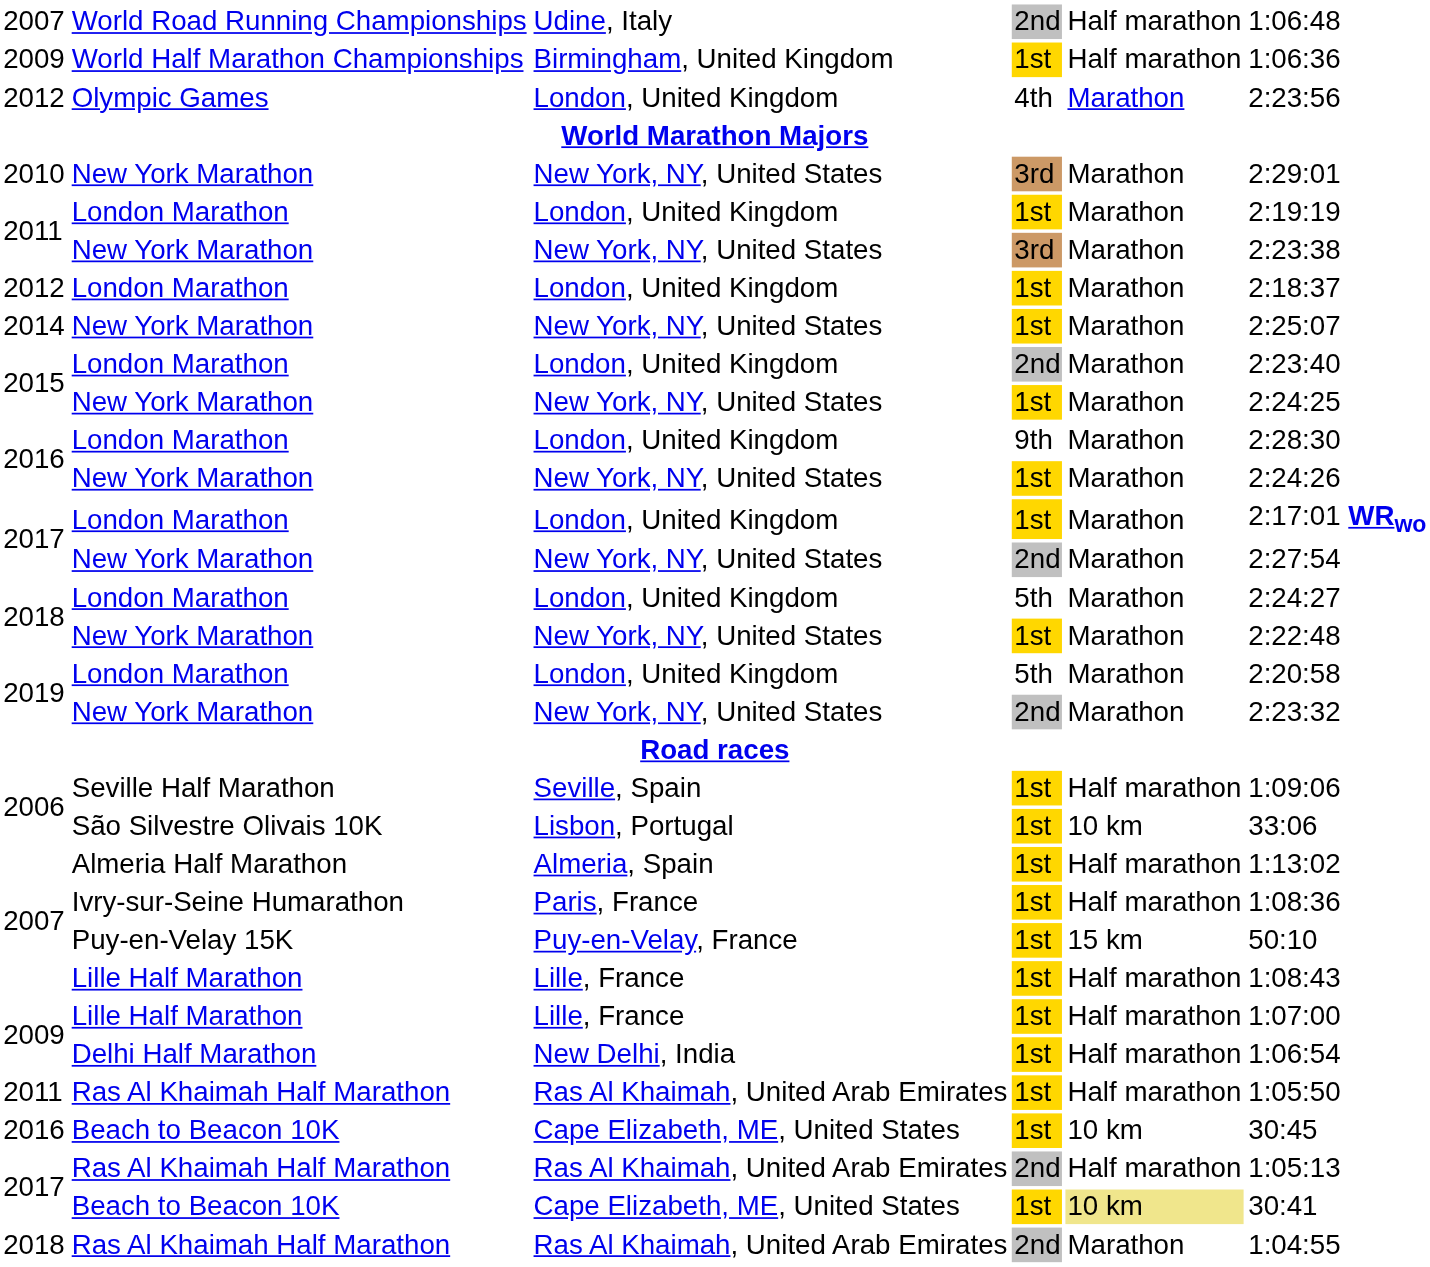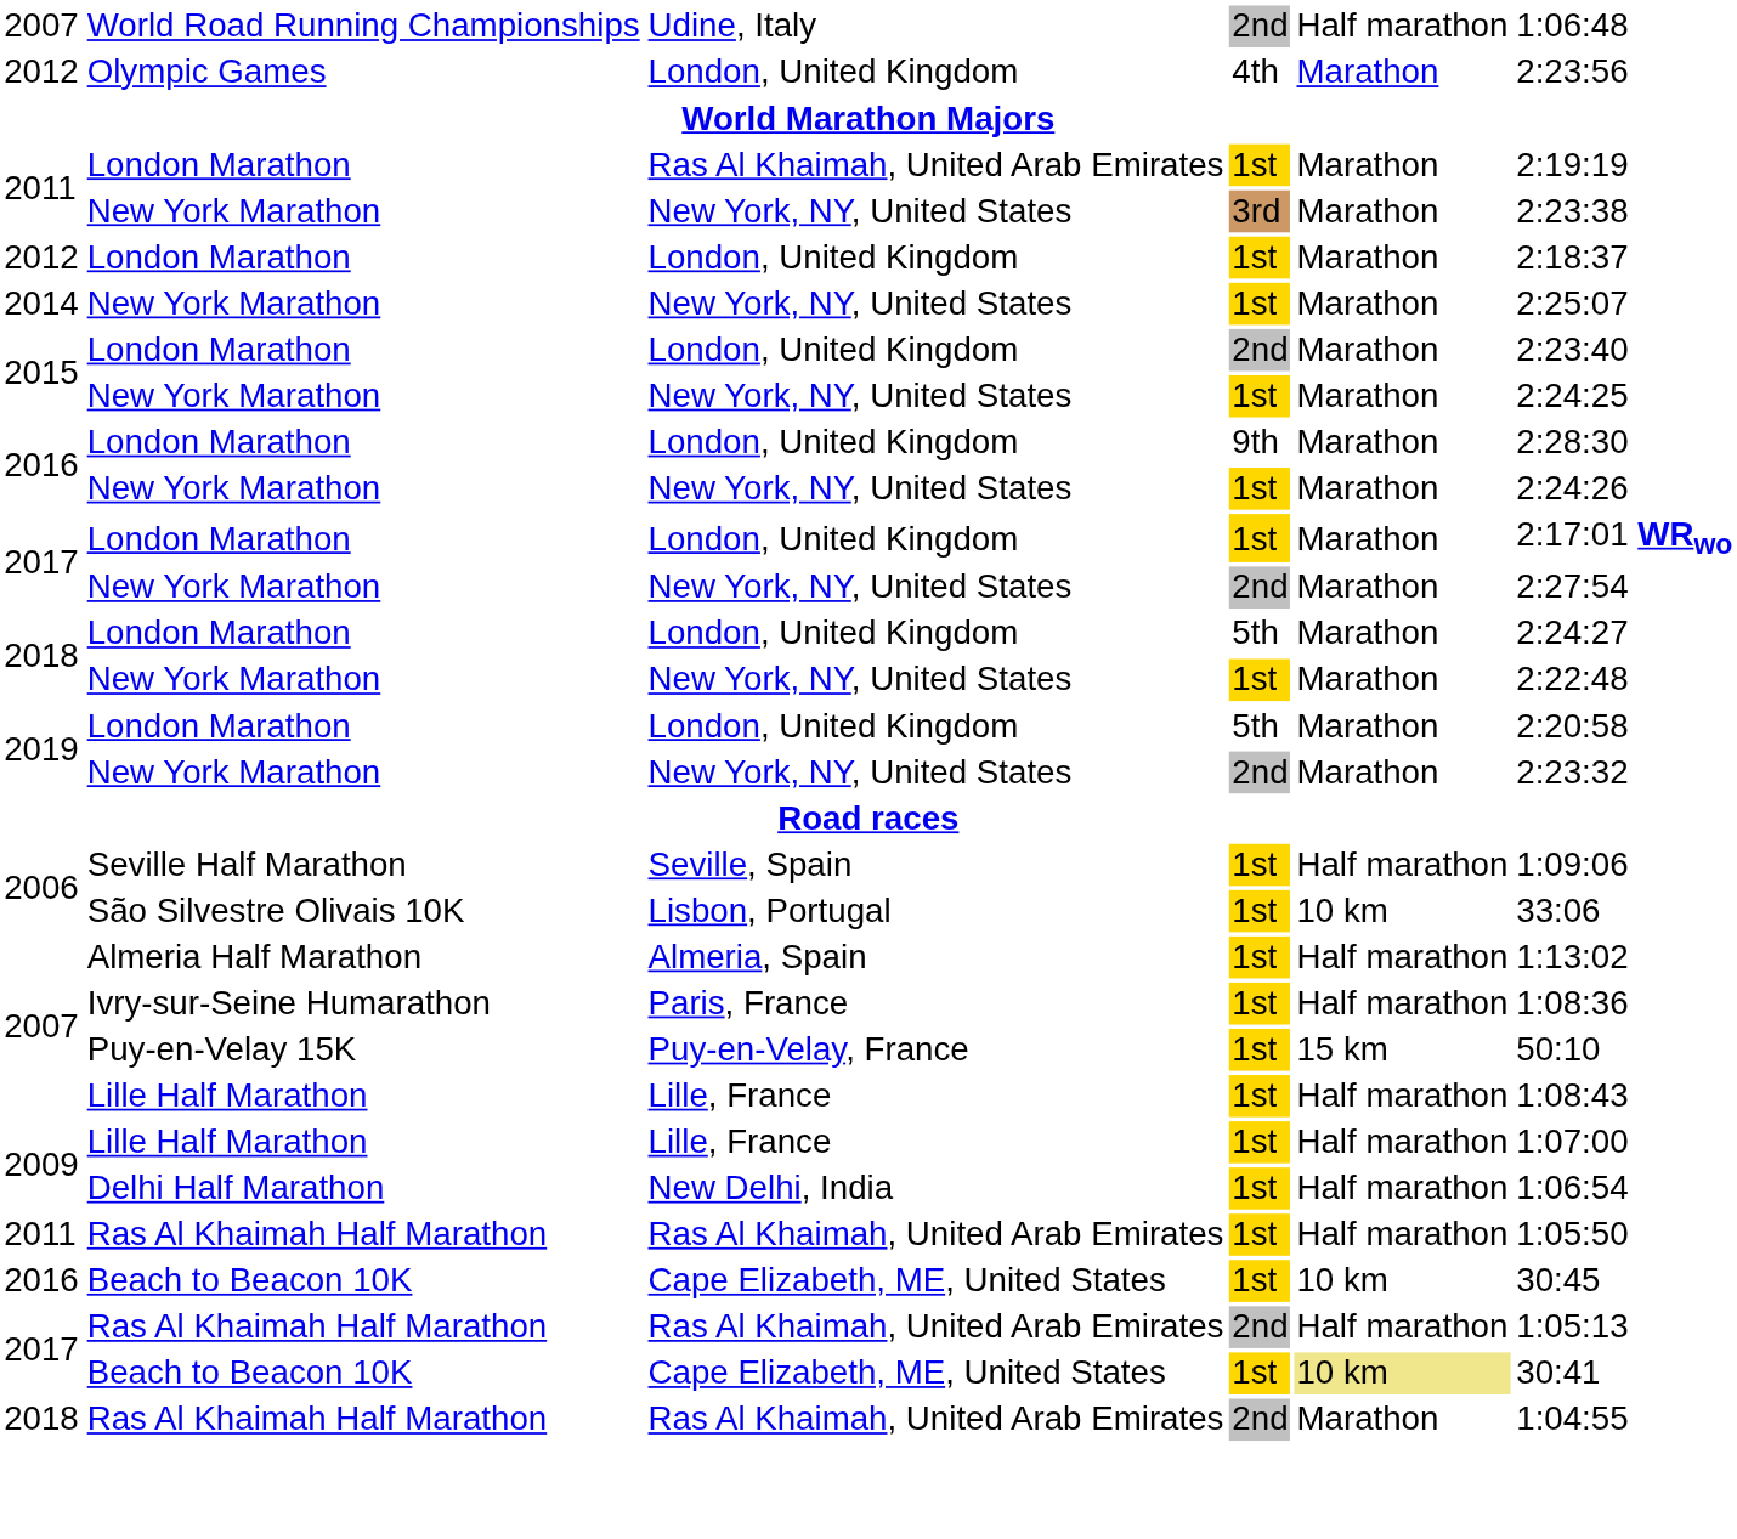 <table>
 <tr>
 <td>2007</td>
 <td><a href='#'>World Road Running Championships</a></td>
 <td><a href='#'>Udine</a>, Italy</td>
 <td bgcolor=silver>2nd</td>
 <td>Half marathon</td>
 <td>1:06:48 <strong></strong></td>
-</tr>
-<tr>
-<td>2009</td>
-<td><a href='#'>World Half Marathon Championships</a></td>
-<td><a href='#'>Birmingham</a>, United Kingdom</td>
-<td bgcolor=gold>1st</td>
-<td>Half marathon</td>
-<td>1:06:36 <strong></strong></td>
 </tr>
 <tr>
 <td>2012</td>
 <td><a href='#'>Olympic Games</a></td>
 <td><a href='#'>London</a>, United Kingdom</td>
 <td>4th</td>
 <td><a href='#'>Marathon</a></td>
 <td>2:23:56</td>
 </tr>
 <tr>
 <th colspan="6"><a href='#'>World Marathon Majors</a></th>
 </tr>
 <tr>
-<td>2010</td>
-<td><a href='#'>New York Marathon</a></td>
-<td><a href='#'>New York, NY</a>, United States</td>
-<td bgcolor=cc9966>3rd</td>
-<td>Marathon</td>
-<td>2:29:01</td>
-</tr>
-<tr>
 <td rowspan=2>2011</td>
 <td><a href='#'>London Marathon</a></td>
-<td><a href='#'>London</a>, United Kingdom</td>
+<td><a href='#'>Ras Al Khaimah</a>, United Arab Emirates</td>
 <td bgcolor=gold>1st</td>
 <td>Marathon</td>
 <td>2:19:19</td>
 </tr>
 <tr>
 <td><a href='#'>New York Marathon</a></td>
 <td><a href='#'>New York, NY</a>, United States</td>
 <td bgcolor=cc9966>3rd</td>
 <td>Marathon</td>
 <td>2:23:38</td>
 </tr>
 <tr>
 <td>2012</td>
 <td><a href='#'>London Marathon</a></td>
 <td><a href='#'>London</a>, United Kingdom</td>
 <td bgcolor=gold>1st</td>
 <td>Marathon</td>
 <td>2:18:37 <strong></strong></td>
 </tr>
 <tr>
 <td>2014</td>
 <td><a href='#'>New York Marathon</a></td>
 <td><a href='#'>New York, NY</a>, United States</td>
 <td bgcolor=gold>1st</td>
 <td>Marathon</td>
 <td>2:25:07</td>
 </tr>
 <tr>
 <td rowspan=2>2015</td>
 <td><a href='#'>London Marathon</a></td>
 <td><a href='#'>London</a>, United Kingdom</td>
 <td bgcolor=silver>2nd</td>
 <td>Marathon</td>
 <td>2:23:40</td>
 </tr>
 <tr>
 <td><a href='#'>New York Marathon</a></td>
 <td><a href='#'>New York, NY</a>, United States</td>
 <td bgcolor=gold>1st</td>
 <td>Marathon</td>
 <td>2:24:25</td>
 </tr>
 <tr>
 <td rowspan=2>2016</td>
 <td><a href='#'>London Marathon</a></td>
 <td><a href='#'>London</a>, United Kingdom</td>
 <td>9th</td>
 <td>Marathon</td>
 <td>2:28:30</td>
 </tr>
 <tr>
 <td><a href='#'>New York Marathon</a></td>
 <td><a href='#'>New York, NY</a>, United States</td>
 <td bgcolor=gold>1st</td>
 <td>Marathon</td>
 <td>2:24:26</td>
 </tr>
 <tr>
 <td rowspan=2>2017</td>
 <td><a href='#'>London Marathon</a></td>
 <td><a href='#'>London</a>, United Kingdom</td>
 <td bgcolor=gold>1st</td>
 <td>Marathon</td>
 <td>2:17:01 <strong><a href='#'>WR<sub>wo</sub></a></strong></td>
 </tr>
 <tr>
 <td><a href='#'>New York Marathon</a></td>
 <td><a href='#'>New York, NY</a>, United States</td>
 <td bgcolor=silver>2nd</td>
 <td>Marathon</td>
 <td>2:27:54</td>
 </tr>
 <tr>
 <td rowspan=2>2018</td>
 <td><a href='#'>London Marathon</a></td>
 <td><a href='#'>London</a>, United Kingdom</td>
 <td>5th</td>
 <td>Marathon</td>
 <td>2:24:27</td>
 </tr>
 <tr>
 <td><a href='#'>New York Marathon</a></td>
 <td><a href='#'>New York, NY</a>, United States</td>
 <td bgcolor=gold>1st</td>
 <td>Marathon</td>
 <td>2:22:48</td>
 </tr>
 <tr>
 <td rowspan=2>2019</td>
 <td><a href='#'>London Marathon</a></td>
 <td><a href='#'>London</a>, United Kingdom</td>
 <td>5th</td>
 <td>Marathon</td>
 <td>2:20:58</td>
 </tr>
 <tr>
 <td><a href='#'>New York Marathon</a></td>
 <td><a href='#'>New York, NY</a>, United States</td>
 <td bgcolor=silver>2nd</td>
 <td>Marathon</td>
 <td>2:23:32</td>
 </tr>
 <tr>
 <th colspan="6"><a href='#'>Road races</a></th>
 </tr>
 <tr>
 <td rowspan=2>2006</td>
 <td>Seville Half Marathon</td>
 <td><a href='#'>Seville</a>, Spain</td>
 <td bgcolor=gold>1st</td>
 <td>Half marathon</td>
 <td>1:09:06</td>
 </tr>
 <tr>
 <td>São Silvestre Olivais 10K</td>
 <td><a href='#'>Lisbon</a>, Portugal</td>
 <td bgcolor=gold>1st</td>
 <td>10 km</td>
 <td>33:06</td>
 </tr>
 <tr>
 <td rowspan=4>2007</td>
 <td>Almeria Half Marathon</td>
 <td><a href='#'>Almeria</a>, Spain</td>
 <td bgcolor=gold>1st</td>
 <td>Half marathon</td>
 <td>1:13:02</td>
 </tr>
 <tr>
 <td>Ivry-sur-Seine Humarathon</td>
 <td><a href='#'>Paris</a>, France</td>
 <td bgcolor=gold>1st</td>
 <td>Half marathon</td>
 <td>1:08:36</td>
 </tr>
 <tr>
 <td>Puy-en-Velay 15K</td>
 <td><a href='#'>Puy-en-Velay</a>, France</td>
 <td bgcolor=gold>1st</td>
 <td>15 km</td>
 <td>50:10</td>
 </tr>
 <tr>
 <td><a href='#'>Lille Half Marathon</a></td>
 <td><a href='#'>Lille</a>, France</td>
 <td bgcolor=gold>1st</td>
 <td>Half marathon</td>
 <td>1:08:43</td>
 </tr>
 <tr>
 <td rowspan=2>2009</td>
 <td><a href='#'>Lille Half Marathon</a></td>
 <td><a href='#'>Lille</a>, France</td>
 <td bgcolor=gold>1st</td>
 <td>Half marathon</td>
 <td>1:07:00</td>
 </tr>
 <tr>
 <td><a href='#'>Delhi Half Marathon</a></td>
 <td><a href='#'>New Delhi</a>, India</td>
 <td bgcolor=gold>1st</td>
 <td>Half marathon</td>
 <td>1:06:54</td>
 </tr>
 <tr>
 <td>2011</td>
 <td><a href='#'>Ras Al Khaimah Half Marathon</a></td>
 <td><a href='#'>Ras Al Khaimah</a>, United Arab Emirates</td>
 <td bgcolor=gold>1st</td>
 <td>Half marathon</td>
 <td>1:05:50 <strong></strong></td>
 </tr>
 <tr>
 <td>2016</td>
 <td><a href='#'>Beach to Beacon 10K</a></td>
 <td><a href='#'>Cape Elizabeth, ME</a>, United States</td>
 <td bgcolor=gold>1st</td>
 <td>10 km</td>
 <td>30:45 <strong></strong></td>
 </tr>
 <tr>
 <td rowspan=2>2017</td>
 <td><a href='#'>Ras Al Khaimah Half Marathon</a></td>
 <td><a href='#'>Ras Al Khaimah</a>, United Arab Emirates</td>
 <td bgcolor=silver>2nd</td>
 <td>Half marathon</td>
 <td>1:05:13</td>
 </tr>
 <tr>
 <td><a href='#'>Beach to Beacon 10K</a></td>
 <td><a href='#'>Cape Elizabeth, ME</a>, United States</td>
 <td bgcolor=gold>1st</td>
 <td style="background: khaki;">10 km</td>
 <td>30:41 <strong></strong></td>
 </tr>
 <tr>
 <td>2018</td>
 <td><a href='#'>Ras Al Khaimah Half Marathon</a></td>
 <td><a href='#'>Ras Al Khaimah</a>, United Arab Emirates</td>
 <td bgcolor=silver>2nd</td>
 <td>Marathon</td>
 <td>1:04:55</td>
 </tr>
 <tr>
 </tr>
 </table>
